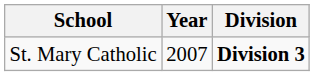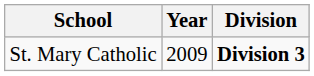 <table class="wikitable">
 <tr>
 <th>School</th>
 <th>Year</th>
 <th>Division</th>
 </tr>
 <tr>
 <td>St. Mary Catholic</td>
-<td>2007</td>
+<td>2009</td>
 <td><strong>Division 3</strong></td>
 </tr>
 </table>
